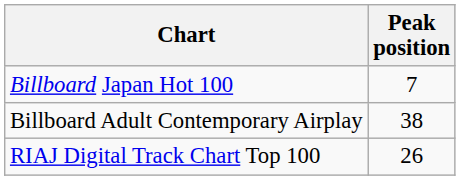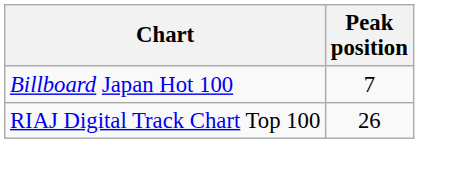 <table class="wikitable">
 <tr>
 <th>Chart</th>
 <th>Peak<br>position</th>
 </tr>
 <tr>
 <td><em><a href='#'>Billboard</a></em> <a href='#'>Japan Hot 100</a></td>
 <td align="center">7</td>
 </tr>
 <tr>
-<td>Billboard Adult Contemporary Airplay</td>
-<td align="center">38</td>
-</tr>
-<tr>
 <td><a href='#'>RIAJ Digital Track Chart</a> Top 100</td>
 <td align="center">26</td>
 </tr>
 </table>
